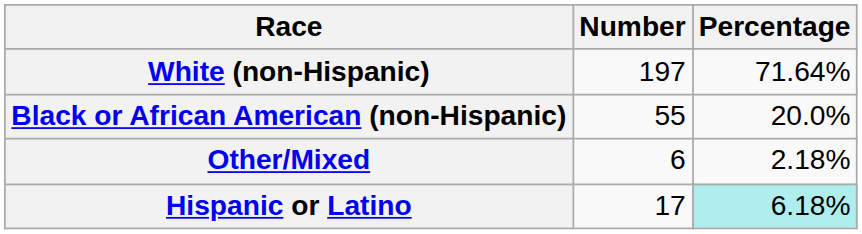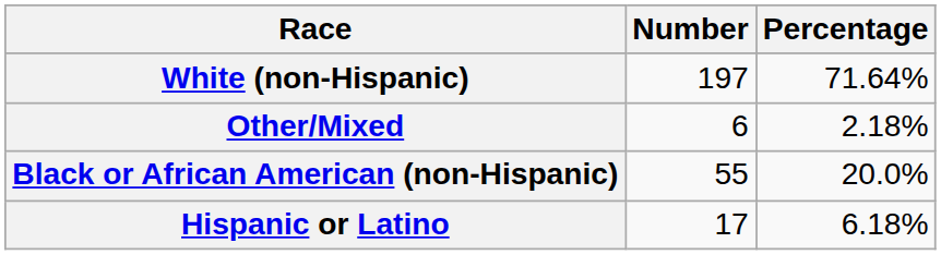 <table class="wikitable" style="text-align:right">
 <tr>
 <th scope="col">Race</th>
 <th scope="col">Number</th>
 <th scope="col">Percentage</th>
 </tr>
 <tr>
 <th scope="row"><a href='#'>White</a> (non-Hispanic)</th>
 <td>197</td>
 <td>71.64%</td>
 </tr>
 <tr>
+<th scope="row"><a href='#'>Other/Mixed</a></th>
+<td>6</td>
+<td>2.18%</td>
+</tr>
+<tr>
 <th scope="row"><a href='#'>Black or African American</a> (non-Hispanic)</th>
 <td>55</td>
 <td>20.0%</td>
 </tr>
 <tr>
-<th scope="row"><a href='#'>Other/Mixed</a></th>
-<td>6</td>
-<td>2.18%</td>
-</tr>
-<tr>
 <th scope="row"><a href='#'>Hispanic</a> or <a href='#'>Latino</a></th>
 <td>17</td>
-<td style="background: paleturquoise;">6.18%</td>
+<td>6.18%</td>
 </tr>
 </table>
